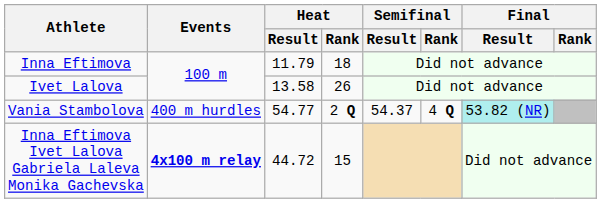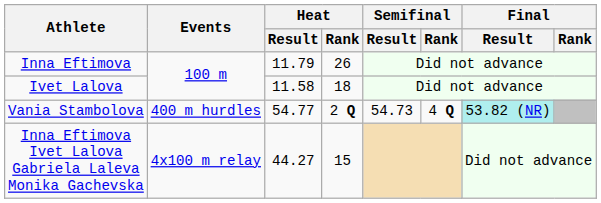 <table class=wikitable style="text-align:center; font-size:90%">
 <tr>
 <th rowspan="2">Athlete</th>
 <th rowspan="2">Events</th>
 <th colspan="2">Heat</th>
 <th colspan="2">Semifinal</th>
 <th colspan="2">Final</th>
 </tr>
 <tr>
 <th>Result</th>
 <th>Rank</th>
 <th>Result</th>
 <th>Rank</th>
 <th>Result</th>
 <th>Rank</th>
 </tr>
 <tr>
 <td><a href='#'>Inna Eftimova</a></td>
 <td rowspan=2><a href='#'>100 m</a></td>
 <td>11.79</td>
-<td>18</td>
+<td>26</td>
 <td colspan=4 bgcolor=honeydew>Did not advance</td>
 </tr>
 <tr>
 <td><a href='#'>Ivet Lalova</a></td>
-<td>13.58</td>
-<td>26</td>
+<td>11.58</td>
+<td>18</td>
 <td colspan=4 bgcolor=honeydew>Did not advance</td>
 </tr>
 <tr>
 <td><a href='#'>Vania Stambolova</a></td>
 <td><a href='#'>400 m hurdles</a></td>
 <td>54.77</td>
 <td>2 <strong>Q</strong></td>
-<td>54.37</td>
+<td>54.73</td>
 <td>4 <strong>Q</strong></td>
 <td style="background: paleturquoise;">53.82 (<a href='#'>NR</a>)</td>
 <td align=center bgcolor=silver></td>
 </tr>
 <tr>
 <td><a href='#'>Inna Eftimova</a> <br> <a href='#'>Ivet Lalova</a> <br> <a href='#'>Gabriela Laleva</a> <br> <a href='#'>Monika Gachevska</a></td>
-<td><strong><a href='#'>4x100 m relay</a></strong></td>
-<td>44.72</td>
+<td><a href='#'>4x100 m relay</a></td>
+<td>44.27</td>
 <td>15</td>
 <td colspan="2" bgcolor="wheat"></td>
 <td colspan=2 bgcolor=honeydew>Did not advance</td>
 </tr>
 </table>
